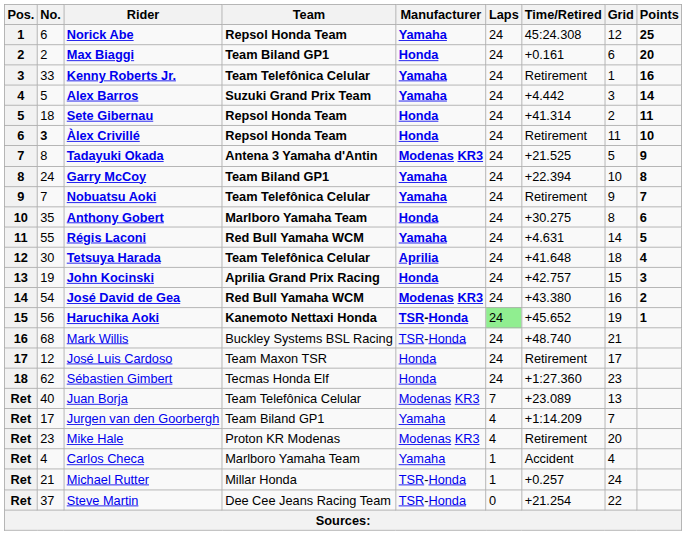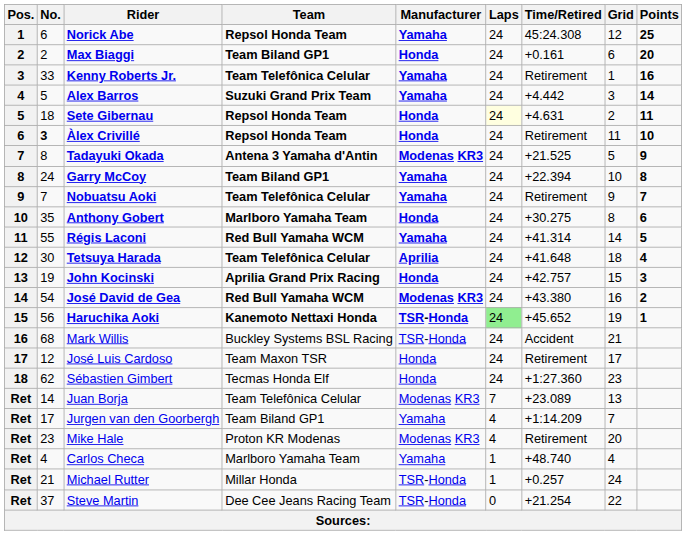 <table class="wikitable" style="font-size: 95%;">
 <tr>
 <th>Pos.</th>
 <th>No.</th>
 <th>Rider</th>
 <th>Team</th>
 <th>Manufacturer</th>
 <th>Laps</th>
 <th>Time/Retired</th>
 <th>Grid</th>
 <th>Points</th>
 </tr>
 <tr>
 <th>1</th>
 <td>6</td>
 <td> <strong><a href='#'>Norick Abe</a></strong></td>
 <td><strong>Repsol Honda Team</strong></td>
 <td><strong><a href='#'>Yamaha</a></strong></td>
 <td>24</td>
 <td>45:24.308</td>
 <td>12</td>
 <td><strong>25</strong></td>
 </tr>
 <tr>
 <th>2</th>
 <td>2</td>
 <td> <strong><a href='#'>Max Biaggi</a></strong></td>
 <td><strong>Team Biland GP1</strong></td>
 <td><strong><a href='#'>Honda</a></strong></td>
 <td>24</td>
 <td>+0.161</td>
 <td>6</td>
 <td><strong>20</strong></td>
 </tr>
 <tr>
 <th>3</th>
 <td>33</td>
 <td> <strong><a href='#'>Kenny Roberts Jr.</a></strong></td>
 <td><strong>Team Telefônica Celular</strong></td>
 <td><strong><a href='#'>Yamaha</a></strong></td>
 <td>24</td>
 <td>Retirement</td>
 <td>1</td>
 <td><strong>16</strong></td>
 </tr>
 <tr>
 <th>4</th>
 <td>5</td>
 <td> <strong><a href='#'>Alex Barros</a></strong></td>
 <td><strong>Suzuki Grand Prix Team</strong></td>
 <td><strong><a href='#'>Yamaha</a></strong></td>
 <td>24</td>
 <td>+4.442</td>
 <td>3</td>
 <td><strong>14</strong></td>
 </tr>
 <tr>
 <th>5</th>
 <td>18</td>
 <td> <strong><a href='#'>Sete Gibernau</a></strong></td>
 <td><strong>Repsol Honda Team</strong></td>
 <td><strong><a href='#'>Honda</a></strong></td>
-<td>24</td>
-<td>+41.314</td>
+<td style="background: lightyellow;">24</td>
+<td>+4.631</td>
 <td>2</td>
 <td><strong>11</strong></td>
 </tr>
 <tr>
 <th>6</th>
 <td><strong>3</strong></td>
 <td> <strong><a href='#'>Àlex Crivillé</a></strong></td>
 <td><strong>Repsol Honda Team</strong></td>
 <td><strong><a href='#'>Honda</a></strong></td>
 <td>24</td>
 <td>Retirement</td>
 <td>11</td>
 <td><strong>10</strong></td>
 </tr>
 <tr>
 <th>7</th>
 <td>8</td>
 <td> <strong><a href='#'>Tadayuki Okada</a></strong></td>
 <td><strong>Antena 3 Yamaha d'Antin</strong></td>
 <td><strong><a href='#'>Modenas</a> <a href='#'>KR3</a></strong></td>
 <td>24</td>
 <td>+21.525</td>
 <td>5</td>
 <td><strong>9</strong></td>
 </tr>
 <tr>
 <th>8</th>
 <td>24</td>
 <td> <strong><a href='#'>Garry McCoy</a></strong></td>
 <td><strong>Team Biland GP1</strong></td>
 <td><strong><a href='#'>Yamaha</a></strong></td>
 <td>24</td>
 <td>+22.394</td>
 <td>10</td>
 <td><strong>8</strong></td>
 </tr>
 <tr>
 <th>9</th>
 <td>7</td>
 <td> <strong><a href='#'>Nobuatsu Aoki</a></strong></td>
 <td><strong>Team Telefônica Celular</strong></td>
 <td><strong><a href='#'>Yamaha</a></strong></td>
 <td>24</td>
 <td>Retirement</td>
 <td>9</td>
 <td><strong>7</strong></td>
 </tr>
 <tr>
 <th>10</th>
 <td>35</td>
 <td> <strong><a href='#'>Anthony Gobert</a></strong></td>
 <td><strong>Marlboro Yamaha Team</strong></td>
 <td><strong><a href='#'>Honda</a></strong></td>
 <td>24</td>
 <td>+30.275</td>
 <td>8</td>
 <td><strong>6</strong></td>
 </tr>
 <tr>
 <th>11</th>
 <td>55</td>
 <td> <strong><a href='#'>Régis Laconi</a></strong></td>
 <td><strong>Red Bull Yamaha WCM</strong></td>
 <td><strong><a href='#'>Yamaha</a></strong></td>
 <td>24</td>
-<td>+4.631</td>
+<td>+41.314</td>
 <td>14</td>
 <td><strong>5</strong></td>
 </tr>
 <tr>
 <th>12</th>
 <td>30</td>
 <td> <strong><a href='#'>Tetsuya Harada</a></strong></td>
 <td><strong>Team Telefônica Celular</strong></td>
 <td><strong><a href='#'>Aprilia</a></strong></td>
 <td>24</td>
 <td>+41.648</td>
 <td>18</td>
 <td><strong>4</strong></td>
 </tr>
 <tr>
 <th>13</th>
 <td>19</td>
 <td> <strong><a href='#'>John Kocinski</a></strong></td>
 <td><strong>Aprilia Grand Prix Racing</strong></td>
 <td><strong><a href='#'>Honda</a></strong></td>
 <td>24</td>
 <td>+42.757</td>
 <td>15</td>
 <td><strong>3</strong></td>
 </tr>
 <tr>
 <th>14</th>
 <td>54</td>
 <td> <strong><a href='#'>José David de Gea</a></strong></td>
 <td><strong>Red Bull Yamaha WCM</strong></td>
 <td><strong><a href='#'>Modenas</a> <a href='#'>KR3</a></strong></td>
 <td>24</td>
 <td>+43.380</td>
 <td>16</td>
 <td><strong>2</strong></td>
 </tr>
 <tr>
 <th>15</th>
 <td>56</td>
 <td> <strong><a href='#'>Haruchika Aoki</a></strong></td>
 <td><strong>Kanemoto Nettaxi Honda</strong></td>
 <td><strong><a href='#'>TSR</a>-<a href='#'>Honda</a></strong></td>
 <td style="background: lightgreen;">24</td>
 <td>+45.652</td>
 <td>19</td>
 <td><strong>1</strong></td>
 </tr>
 <tr>
 <th>16</th>
 <td>68</td>
 <td> <a href='#'>Mark Willis</a></td>
 <td>Buckley Systems BSL Racing</td>
 <td><a href='#'>TSR</a>-<a href='#'>Honda</a></td>
 <td>24</td>
-<td>+48.740</td>
+<td>Accident</td>
 <td>21</td>
 <td></td>
 </tr>
 <tr>
 <th>17</th>
 <td>12</td>
 <td> <a href='#'>José Luis Cardoso</a></td>
 <td>Team Maxon TSR</td>
 <td><a href='#'>Honda</a></td>
 <td>24</td>
 <td>Retirement</td>
 <td>17</td>
 <td></td>
 </tr>
 <tr>
 <th>18</th>
 <td>62</td>
 <td> <a href='#'>Sébastien Gimbert</a></td>
 <td>Tecmas Honda Elf</td>
 <td><a href='#'>Honda</a></td>
 <td>24</td>
 <td>+1:27.360</td>
 <td>23</td>
 <td></td>
 </tr>
 <tr>
 <th>Ret</th>
-<td>40</td>
+<td>14</td>
 <td> <a href='#'>Juan Borja</a></td>
 <td>Team Telefônica Celular</td>
 <td><a href='#'>Modenas</a> <a href='#'>KR3</a></td>
 <td>7</td>
 <td>+23.089</td>
 <td>13</td>
 <td></td>
 </tr>
 <tr>
 <th>Ret</th>
 <td>17</td>
 <td> <a href='#'>Jurgen van den Goorbergh</a></td>
 <td>Team Biland GP1</td>
 <td><a href='#'>Yamaha</a></td>
 <td>4</td>
 <td>+1:14.209</td>
 <td>7</td>
 <td></td>
 </tr>
 <tr>
 <th>Ret</th>
 <td>23</td>
 <td> <a href='#'>Mike Hale</a></td>
 <td>Proton KR Modenas</td>
 <td><a href='#'>Modenas</a> <a href='#'>KR3</a></td>
 <td>4</td>
 <td>Retirement</td>
 <td>20</td>
 <td></td>
 </tr>
 <tr>
 <th>Ret</th>
 <td>4</td>
 <td> <a href='#'>Carlos Checa</a></td>
 <td>Marlboro Yamaha Team</td>
 <td><a href='#'>Yamaha</a></td>
 <td>1</td>
-<td>Accident</td>
+<td>+48.740</td>
 <td>4</td>
 <td></td>
 </tr>
 <tr>
 <th>Ret</th>
 <td>21</td>
 <td> <a href='#'>Michael Rutter</a></td>
 <td>Millar Honda</td>
 <td><a href='#'>TSR</a>-<a href='#'>Honda</a></td>
 <td>1</td>
 <td>+0.257</td>
 <td>24</td>
 <td></td>
 </tr>
 <tr>
 <th>Ret</th>
 <td>37</td>
 <td> <a href='#'>Steve Martin</a></td>
 <td>Dee Cee Jeans Racing Team</td>
 <td><a href='#'>TSR</a>-<a href='#'>Honda</a></td>
 <td>0</td>
 <td>+21.254</td>
 <td>22</td>
 <td></td>
 </tr>
 <tr>
 <th colspan=9>Sources: </th>
 </tr>
 </table>
